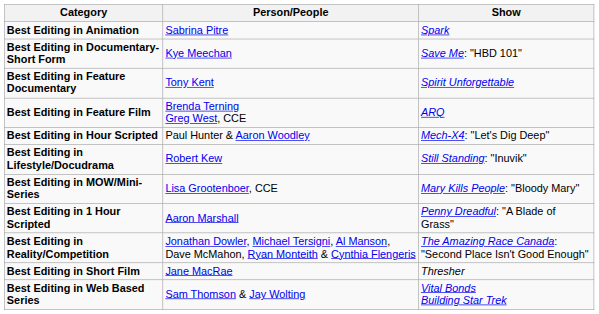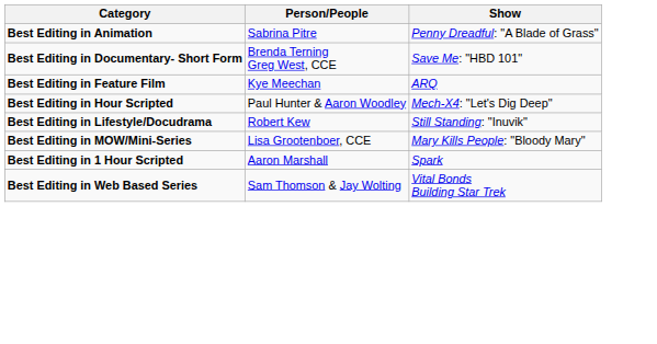 <table class="wikitable mw-collapsible mw-collapsed">
 <tr>
 <th>Category</th>
 <th>Person/People</th>
 <th>Show</th>
 </tr>
 <tr>
 <td><strong>Best Editing in Animation</strong></td>
 <td><a href='#'>Sabrina Pitre</a></td>
-<td><em><a href='#'>Spark</a></em></td>
+<td><em><a href='#'>Penny Dreadful</a></em>: "A Blade of Grass"</td>
 </tr>
 <tr>
 <td><strong>Best Editing in Documentary- Short Form</strong></td>
-<td><a href='#'>Kye Meechan</a></td>
+<td><a href='#'>Brenda Terning</a><br><a href='#'>Greg West</a>, CCE</td>
 <td><em><a href='#'>Save Me</a></em>: "HBD 101"</td>
 </tr>
 <tr>
-<td><strong>Best Editing in Feature Documentary</strong></td>
-<td><a href='#'>Tony Kent</a></td>
-<td><em><a href='#'>Spirit Unforgettable</a></em></td>
-</tr>
-<tr>
 <td><strong>Best Editing in Feature Film</strong></td>
-<td><a href='#'>Brenda Terning</a><br><a href='#'>Greg West</a>, CCE</td>
+<td><a href='#'>Kye Meechan</a></td>
 <td><em><a href='#'>ARQ</a></em></td>
 </tr>
 <tr>
 <td><strong>Best Editing in  Hour Scripted</strong></td>
 <td>Paul Hunter & <a href='#'>Aaron Woodley</a></td>
 <td><em><a href='#'>Mech-X4</a></em>: "Let's Dig Deep"</td>
 </tr>
 <tr>
 <td><strong>Best Editing in Lifestyle/Docudrama</strong></td>
 <td><a href='#'>Robert Kew</a></td>
 <td><em><a href='#'>Still Standing</a></em>: "Inuvik"</td>
 </tr>
 <tr>
 <td><strong>Best Editing in MOW/Mini-Series</strong></td>
 <td><a href='#'>Lisa Grootenboer</a>, CCE</td>
 <td><em><a href='#'>Mary Kills People</a></em>: "Bloody Mary"</td>
 </tr>
 <tr>
 <td><strong>Best Editing in 1 Hour Scripted</strong></td>
 <td><a href='#'>Aaron Marshall</a></td>
-<td><em><a href='#'>Penny Dreadful</a></em>: "A Blade of Grass"</td>
-</tr>
-<tr>
-<td><strong>Best Editing in Reality/Competition</strong></td>
-<td><a href='#'>Jonathan Dowler</a>, <a href='#'>Michael Tersigni</a>, <a href='#'>Al Manson</a>, Dave McMahon, <a href='#'>Ryan Monteith</a> & <a href='#'>Cynthia Flengeris</a></td>
-<td><em><a href='#'>The Amazing Race Canada</a></em>: "Second Place Isn't Good Enough"</td>
-</tr>
-<tr>
-<td><strong>Best Editing in Short Film</strong></td>
-<td><a href='#'>Jane MacRae</a></td>
-<td><em>Thresher</em></td>
+<td><em><a href='#'>Spark</a></em></td>
 </tr>
 <tr>
 <td><strong>Best Editing in Web Based Series</strong></td>
 <td><a href='#'>Sam Thomson</a> & <a href='#'>Jay Wolting</a></td>
 <td><em><a href='#'>Vital Bonds</a></em><br><em><a href='#'>Building Star Trek</a></em></td>
 </tr>
 </table>
